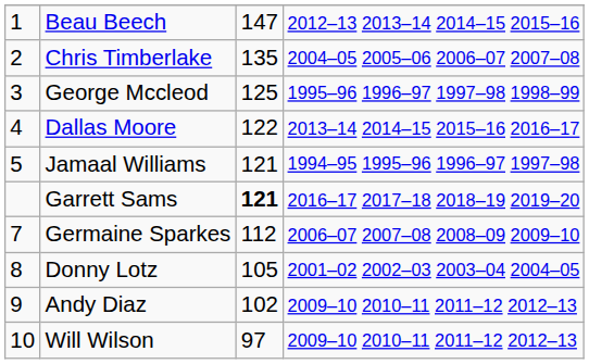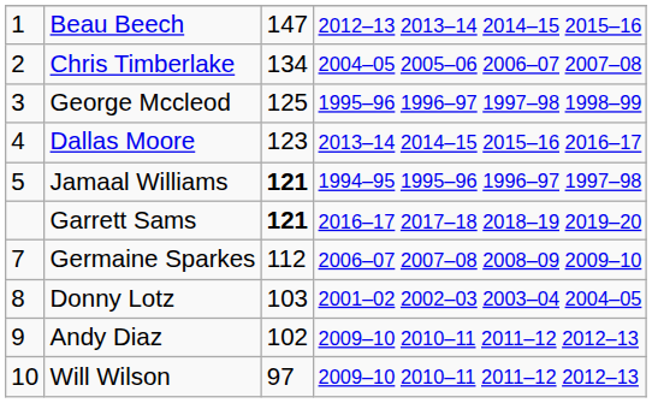 <table class="wikitable">
 <tr>
 </tr>
 <tr>
 <td>1</td>
 <td><a href='#'>Beau Beech</a></td>
 <td>147</td>
 <td style="font-size:80%;"><a href='#'>2012–13</a> <a href='#'>2013–14</a> <a href='#'>2014–15</a> <a href='#'>2015–16</a></td>
 </tr>
 <tr>
 <td>2</td>
 <td><a href='#'>Chris Timberlake</a></td>
-<td>135</td>
+<td>134</td>
 <td style="font-size:80%;"><a href='#'>2004–05</a> <a href='#'>2005–06</a> <a href='#'>2006–07</a> <a href='#'>2007–08</a></td>
 </tr>
 <tr>
 <td>3</td>
 <td>George Mccleod</td>
 <td>125</td>
 <td style="font-size:80%;"><a href='#'>1995–96</a> <a href='#'>1996–97</a> <a href='#'>1997–98</a> <a href='#'>1998–99</a></td>
 </tr>
 <tr>
 <td>4</td>
 <td><a href='#'>Dallas Moore</a></td>
-<td>122</td>
+<td>123</td>
 <td style="font-size:80%;"><a href='#'>2013–14</a> <a href='#'>2014–15</a> <a href='#'>2015–16</a> <a href='#'>2016–17</a></td>
 </tr>
 <tr>
 <td>5</td>
 <td>Jamaal Williams</td>
-<td>121</td>
+<td><strong>121</strong></td>
 <td style="font-size:80%;"><a href='#'>1994–95</a> <a href='#'>1995–96</a> <a href='#'>1996–97</a> <a href='#'>1997–98</a></td>
 </tr>
 <tr>
 <td></td>
 <td>Garrett Sams</td>
 <td><strong>121</strong></td>
 <td style="font-size:80%;"><a href='#'>2016–17</a> <a href='#'>2017–18</a> <a href='#'>2018–19</a> <a href='#'>2019–20</a></td>
 </tr>
 <tr>
 <td>7</td>
 <td>Germaine Sparkes</td>
 <td>112</td>
 <td style="font-size:80%;"><a href='#'>2006–07</a> <a href='#'>2007–08</a> <a href='#'>2008–09</a> <a href='#'>2009–10</a></td>
 </tr>
 <tr>
 <td>8</td>
 <td>Donny Lotz</td>
-<td>105</td>
+<td>103</td>
 <td style="font-size:80%;"><a href='#'>2001–02</a> <a href='#'>2002–03</a> <a href='#'>2003–04</a> <a href='#'>2004–05</a></td>
 </tr>
 <tr>
 <td>9</td>
 <td>Andy Diaz</td>
 <td>102</td>
 <td style="font-size:80%;"><a href='#'>2009–10</a> <a href='#'>2010–11</a> <a href='#'>2011–12</a> <a href='#'>2012–13</a></td>
 </tr>
 <tr>
 <td>10</td>
 <td>Will Wilson</td>
 <td>97</td>
 <td style="font-size:80%;"><a href='#'>2009–10</a> <a href='#'>2010–11</a> <a href='#'>2011–12</a> <a href='#'>2012–13</a></td>
 </tr>
 </table>
